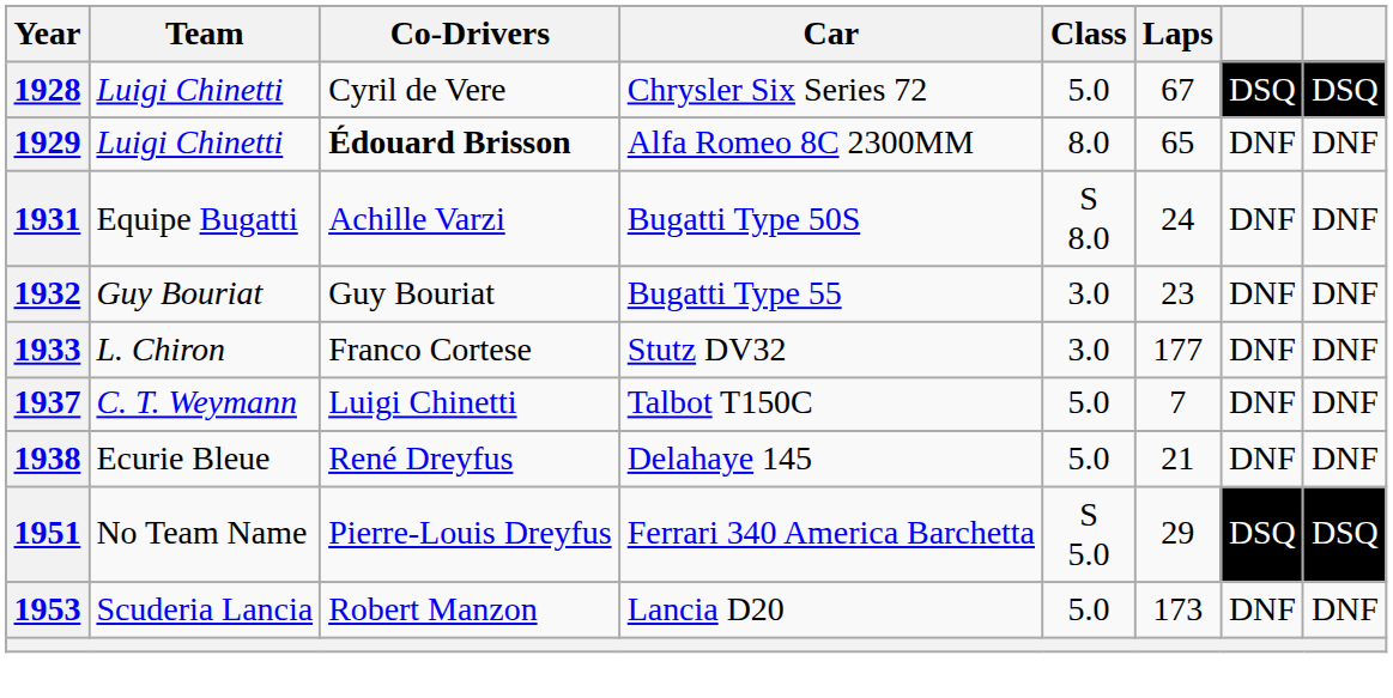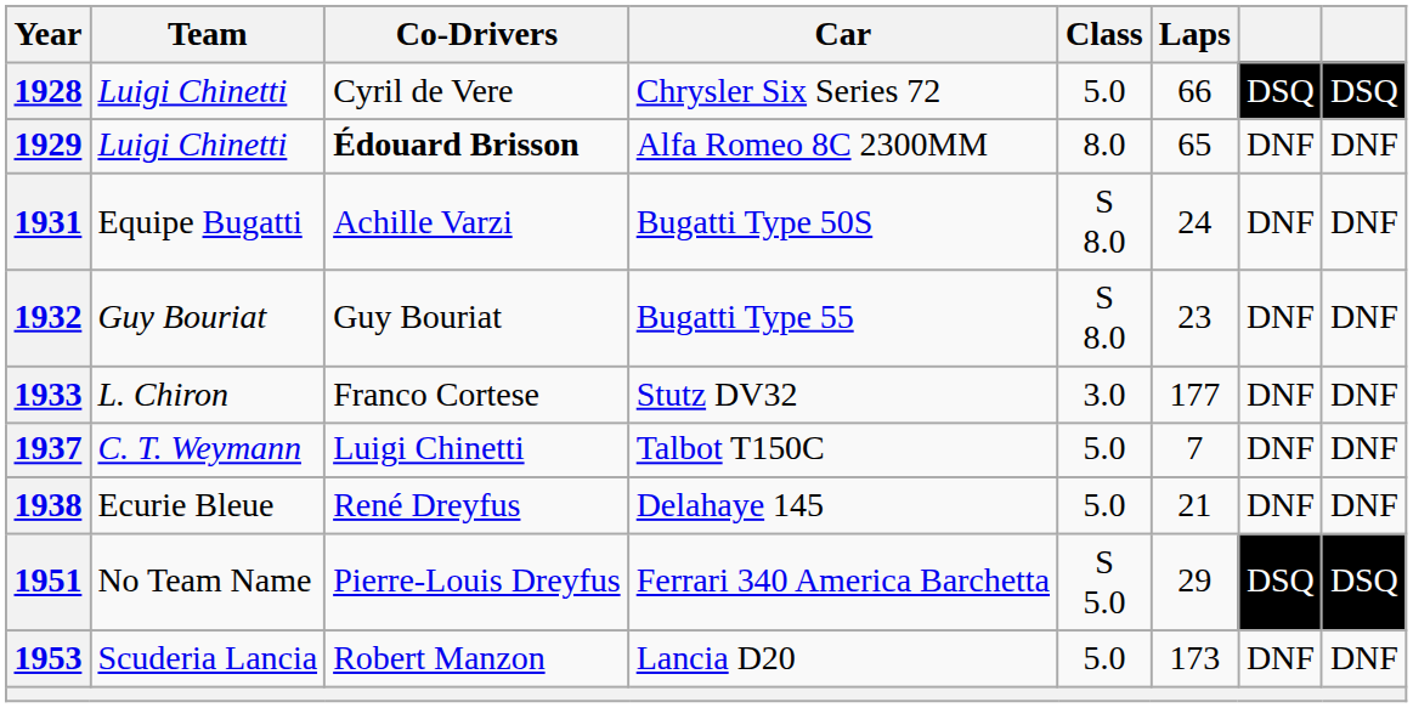 <table class="wikitable" style="text-align:center; font-size:90%">
 <tr>
 <th>Year</th>
 <th>Team</th>
 <th>Co-Drivers</th>
 <th>Car</th>
 <th>Class</th>
 <th>Laps</th>
 <th></th>
 <th></th>
 </tr>
 <tr>
 <th><a href='#'>1928</a></th>
 <td align="left"> <em><a href='#'>Luigi Chinetti</a></em></td>
 <td align="left"> Cyril de Vere</td>
 <td align="left"><a href='#'>Chrysler Six</a> Series 72</td>
 <td>5.0</td>
-<td>67</td>
+<td>66</td>
 <td style="background:#000000; color:white">DSQ</td>
 <td style="background:#000000; color:white">DSQ</td>
 </tr>
 <tr>
 <th><a href='#'>1929</a></th>
 <td align="left"> <em><a href='#'>Luigi Chinetti</a></em></td>
 <td align="left"><strong> Édouard Brisson</strong></td>
 <td align="left"><a href='#'>Alfa Romeo 8C</a> 2300MM</td>
 <td>8.0</td>
 <td>65</td>
 <td>DNF</td>
 <td>DNF</td>
 </tr>
 <tr>
 <th><a href='#'>1931</a></th>
 <td align="left"> Equipe <a href='#'>Bugatti</a></td>
 <td align="left"> <a href='#'>Achille Varzi</a></td>
 <td align="left"><a href='#'>Bugatti Type 50S</a></td>
 <td>S<br>8.0</td>
 <td>24</td>
 <td>DNF</td>
 <td>DNF</td>
 </tr>
 <tr>
 <th><a href='#'>1932</a></th>
 <td align="left"> <em>Guy Bouriat</em></td>
 <td align="left"> Guy Bouriat</td>
 <td align="left"><a href='#'>Bugatti Type 55</a></td>
-<td>3.0</td>
+<td>S<br>8.0</td>
 <td>23</td>
 <td>DNF</td>
 <td>DNF</td>
 </tr>
 <tr>
 <th><a href='#'>1933</a></th>
 <td align="left"> <em>L. Chiron</em></td>
 <td align="left"> Franco Cortese</td>
 <td align="left"><a href='#'>Stutz</a> DV32</td>
 <td>3.0</td>
 <td>177</td>
 <td>DNF</td>
 <td>DNF</td>
 </tr>
 <tr>
 <th><a href='#'>1937</a></th>
 <td align="left"> <em><a href='#'>C. T. Weymann</a></em></td>
 <td align="left"> <a href='#'>Luigi Chinetti</a></td>
 <td align="left"><a href='#'>Talbot</a> T150C</td>
 <td>5.0</td>
 <td>7</td>
 <td>DNF</td>
 <td>DNF</td>
 </tr>
 <tr>
 <th><a href='#'>1938</a></th>
 <td align="left"> Ecurie Bleue</td>
 <td align="left"> <a href='#'>René Dreyfus</a></td>
 <td align="left"><a href='#'>Delahaye</a> 145</td>
 <td>5.0</td>
 <td>21</td>
 <td>DNF</td>
 <td>DNF</td>
 </tr>
 <tr>
 <th><a href='#'>1951</a></th>
 <td align="left">No Team Name</td>
 <td align="left"> <a href='#'>Pierre-Louis Dreyfus</a></td>
 <td align="left"><a href='#'>Ferrari 340 America Barchetta</a></td>
 <td>S<br>5.0</td>
 <td>29</td>
 <td style="background:#000000; color:white">DSQ</td>
 <td style="background:#000000; color:white">DSQ</td>
 </tr>
 <tr>
 <th><a href='#'>1953</a></th>
 <td align="left"> <a href='#'>Scuderia Lancia</a></td>
 <td align="left"> <a href='#'>Robert Manzon</a></td>
 <td align="left"><a href='#'>Lancia</a> D20</td>
 <td>5.0</td>
 <td>173</td>
 <td>DNF</td>
 <td>DNF</td>
 </tr>
 <tr>
 <th colspan="8"></th>
 </tr>
 </table>
